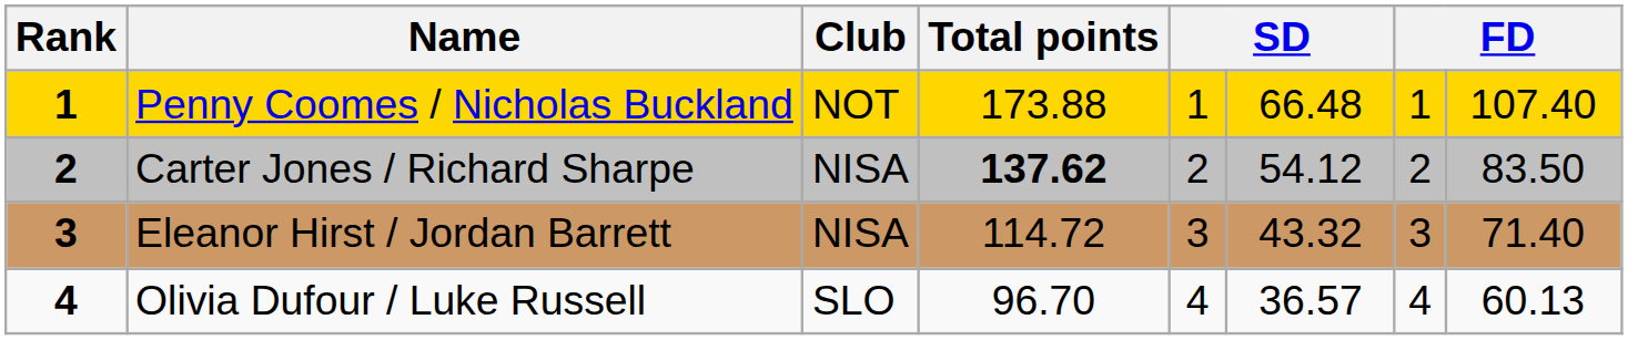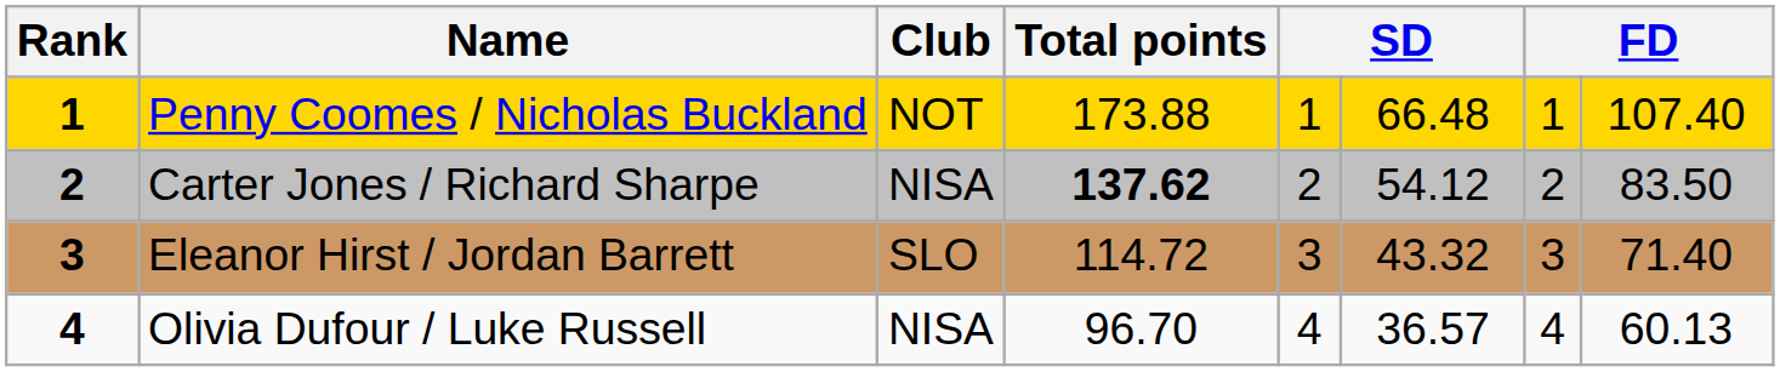 <table class="wikitable sortable">
 <tr>
 <th>Rank</th>
 <th>Name</th>
 <th>Club</th>
 <th>Total points</th>
 <th colspan="2" width="80px"><a href='#'>SD</a></th>
 <th colspan="2" width="80px"><a href='#'>FD</a></th>
 </tr>
 <tr bgcolor="gold">
 <td align="center"><strong>1</strong></td>
 <td><a href='#'>Penny Coomes</a> / <a href='#'>Nicholas Buckland</a></td>
 <td>NOT</td>
 <td align="center">173.88</td>
 <td align="center">1</td>
 <td align="center">66.48</td>
 <td align="center">1</td>
 <td align="center">107.40</td>
 </tr>
 <tr bgcolor="silver">
 <td align="center"><strong>2</strong></td>
 <td>Carter Jones / Richard Sharpe</td>
 <td>NISA</td>
 <td align="center"><strong>137.62</strong></td>
 <td align="center">2</td>
 <td align="center">54.12</td>
 <td align="center">2</td>
 <td align="center">83.50</td>
 </tr>
 <tr bgcolor="cc9966">
 <td align="center"><strong>3</strong></td>
 <td>Eleanor Hirst / Jordan Barrett</td>
-<td>NISA</td>
+<td>SLO</td>
 <td align="center">114.72</td>
 <td align="center">3</td>
 <td align="center">43.32</td>
 <td align="center">3</td>
 <td align="center">71.40</td>
 </tr>
 <tr>
 <td align="center"><strong>4</strong></td>
 <td>Olivia Dufour / Luke Russell</td>
-<td>SLO</td>
+<td>NISA</td>
 <td align="center">96.70</td>
 <td align="center">4</td>
 <td align="center">36.57</td>
 <td align="center">4</td>
 <td align="center">60.13</td>
 </tr>
 </table>
